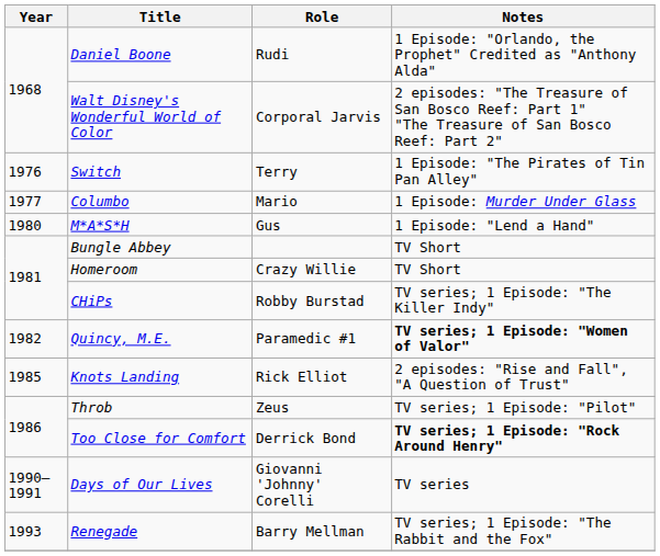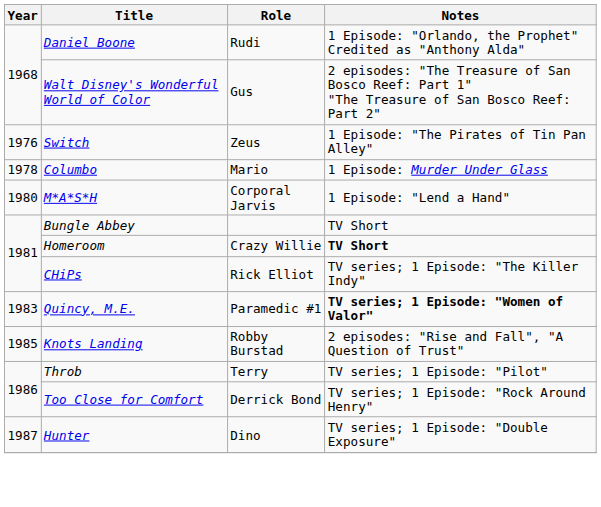 <table class="wikitable sortable">
 <tr>
 <th>Year</th>
 <th>Title</th>
 <th>Role</th>
 <th>Notes</th>
 </tr>
 <tr>
 <td rowspan="2">1968</td>
 <td><em><a href='#'>Daniel Boone</a></em></td>
 <td>Rudi</td>
 <td>1 Episode: "Orlando, the Prophet" Credited as "Anthony Alda"</td>
 </tr>
 <tr>
 <td><em><a href='#'>Walt Disney's Wonderful World of Color</a></em></td>
-<td>Corporal Jarvis</td>
+<td>Gus</td>
 <td>2 episodes: "The Treasure of San Bosco Reef: Part 1" <br> "The Treasure of San Bosco Reef: Part 2"</td>
 </tr>
 <tr>
 <td>1976</td>
 <td><em><a href='#'>Switch</a></em></td>
-<td>Terry</td>
+<td>Zeus</td>
 <td>1 Episode: "The Pirates of Tin Pan Alley"</td>
 </tr>
 <tr>
-<td>1977</td>
+<td>1978</td>
 <td><em><a href='#'>Columbo</a></em></td>
 <td>Mario</td>
 <td>1 Episode: <em><a href='#'>Murder Under Glass</a></em></td>
 </tr>
 <tr>
 <td>1980</td>
 <td><em><a href='#'>M*A*S*H</a></em></td>
-<td>Gus</td>
+<td>Corporal Jarvis</td>
 <td>1 Episode: "Lend a Hand"</td>
 </tr>
 <tr>
 <td rowspan="3">1981</td>
 <td><em>Bungle Abbey</em></td>
 <td></td>
 <td>TV Short</td>
 </tr>
 <tr>
 <td><em>Homeroom</em></td>
 <td>Crazy Willie</td>
-<td>TV Short</td>
+<td><strong>TV Short</strong></td>
 </tr>
 <tr>
 <td><em><a href='#'>CHiPs</a></em></td>
-<td>Robby Burstad</td>
+<td>Rick Elliot</td>
 <td>TV series; 1 Episode: "The Killer Indy"</td>
 </tr>
 <tr>
-<td>1982</td>
+<td>1983</td>
 <td><em><a href='#'>Quincy, M.E.</a></em></td>
 <td>Paramedic #1</td>
 <td><strong>TV series; 1 Episode: "Women of Valor"</strong></td>
 </tr>
 <tr>
 <td>1985</td>
 <td><em><a href='#'>Knots Landing</a></em></td>
-<td>Rick Elliot</td>
+<td>Robby Burstad</td>
 <td>2 episodes: "Rise and Fall", "A Question of Trust"</td>
 </tr>
 <tr>
 <td rowspan="2">1986</td>
 <td><em>Throb</em></td>
-<td>Zeus</td>
+<td>Terry</td>
 <td>TV series; 1 Episode: "Pilot"</td>
 </tr>
 <tr>
 <td><em><a href='#'>Too Close for Comfort</a></em></td>
 <td>Derrick Bond</td>
-<td><strong>TV series; 1 Episode: "Rock Around Henry"</strong></td>
+<td>TV series; 1 Episode: "Rock Around Henry"</td>
 </tr>
 <tr>
-<td>1990–1991</td>
-<td><em><a href='#'>Days of Our Lives</a></em></td>
-<td>Giovanni 'Johnny' Corelli</td>
-<td>TV series</td>
-</tr>
-<tr>
-<td>1993</td>
-<td><em><a href='#'>Renegade</a></em></td>
-<td>Barry Mellman</td>
-<td>TV series; 1 Episode: "The Rabbit and the Fox"</td>
+<td>1987</td>
+<td><em><a href='#'>Hunter</a></em></td>
+<td>Dino</td>
+<td>TV series; 1 Episode: "Double Exposure"</td>
 </tr>
 <tr>
 </tr>
 </table>
